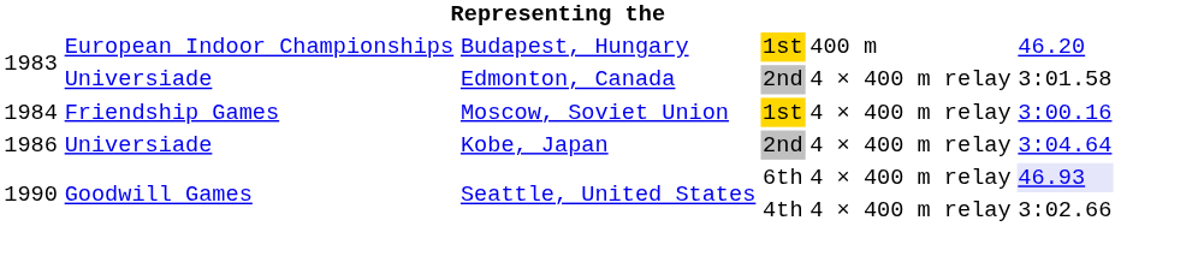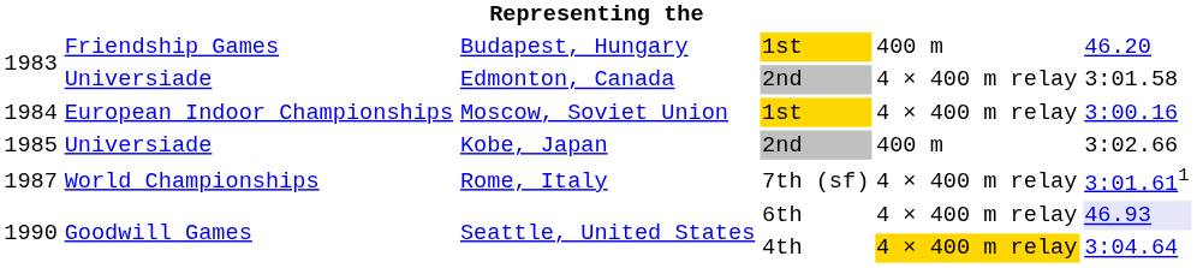 <table>
 <tr>
 <th colspan="6">Representing the </th>
 </tr>
 <tr>
 <td rowspan=2>1983</td>
-<td><a href='#'>European Indoor Championships</a></td>
+<td><a href='#'>Friendship Games</a></td>
 <td><a href='#'>Budapest, Hungary</a></td>
 <td bgcolor=gold>1st</td>
 <td>400 m</td>
 <td><a href='#'>46.20</a></td>
 </tr>
 <tr>
 <td><a href='#'>Universiade</a></td>
 <td><a href='#'>Edmonton, Canada</a></td>
 <td bgcolor=silver>2nd</td>
 <td>4 × 400 m relay</td>
 <td>3:01.58</td>
 </tr>
 <tr>
 <td>1984</td>
-<td><a href='#'>Friendship Games</a></td>
+<td><a href='#'>European Indoor Championships</a></td>
 <td><a href='#'>Moscow, Soviet Union</a></td>
 <td bgcolor=gold>1st</td>
 <td>4 × 400 m relay</td>
 <td><a href='#'>3:00.16</a></td>
 </tr>
 <tr>
-<td>1986</td>
+<td>1985</td>
 <td><a href='#'>Universiade</a></td>
 <td><a href='#'>Kobe, Japan</a></td>
 <td bgcolor=silver>2nd</td>
+<td>400 m</td>
+<td>3:02.66</td>
+</tr>
+<tr>
+<td>1987</td>
+<td><a href='#'>World Championships</a></td>
+<td><a href='#'>Rome, Italy</a></td>
+<td>7th (sf)</td>
 <td>4 × 400 m relay</td>
-<td><a href='#'>3:04.64</a></td>
+<td><a href='#'>3:01.61</a><sup>1</sup></td>
 </tr>
 <tr>
 <td rowspan=2>1990</td>
 <td rowspan=2><a href='#'>Goodwill Games</a></td>
 <td rowspan=2><a href='#'>Seattle, United States</a></td>
 <td>6th</td>
 <td>4 × 400 m relay</td>
 <td style="background: lavender;"><a href='#'>46.93</a></td>
 </tr>
 <tr>
 <td>4th</td>
-<td>4 × 400 m relay</td>
-<td>3:02.66</td>
+<td style="background: gold;">4 × 400 m relay</td>
+<td><a href='#'>3:04.64</a></td>
 </tr>
 </table>
